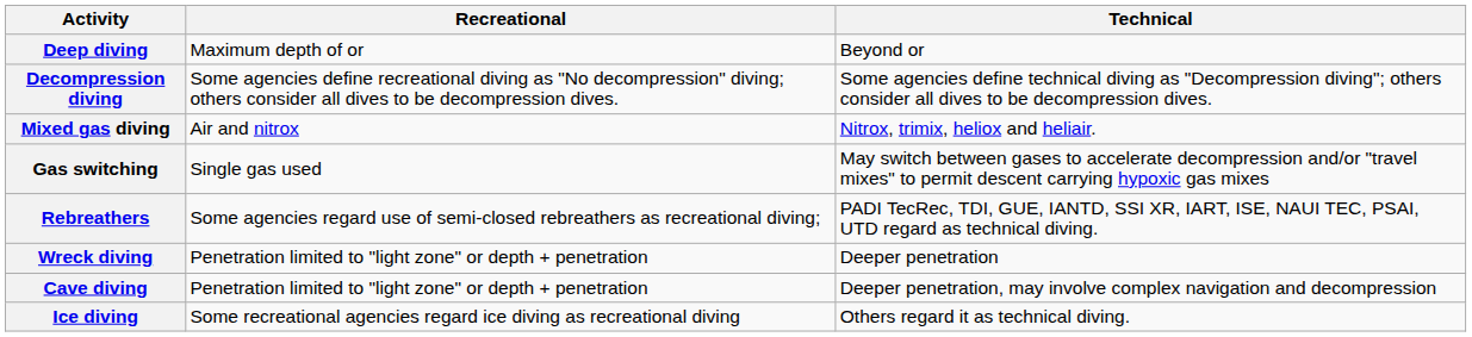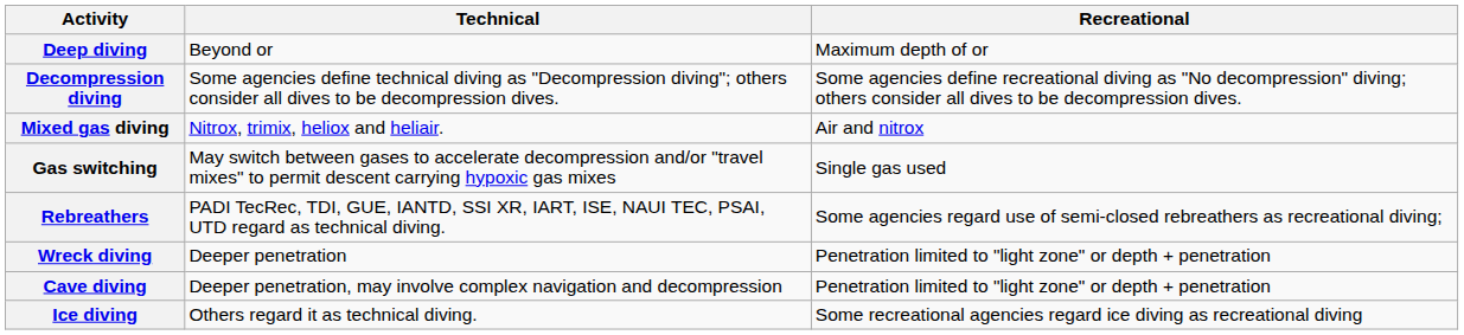 <table class="wikitable" style="margin: 1em auto 1em auto;">
 <tr>
 <th scope="col">Activity</th>
+<th scope="col">Technical</th>
 <th scope="col">Recreational</th>
-<th scope="col">Technical</th>
 </tr>
 <tr>
 <th scope="row"><a href='#'>Deep diving</a></th>
+<td>Beyond  or </td>
 <td>Maximum depth of  or </td>
-<td>Beyond  or </td>
 </tr>
 <tr>
 <th scope="row"><a href='#'>Decompression diving</a></th>
+<td>Some agencies define technical diving as "Decompression diving"; others consider all dives to be decompression dives.</td>
 <td>Some agencies define recreational diving as "No decompression" diving; others consider all dives to be decompression dives.</td>
-<td>Some agencies define technical diving as "Decompression diving"; others consider all dives to be decompression dives.</td>
 </tr>
 <tr>
 <th scope="row"><a href='#'>Mixed gas</a> diving</th>
+<td><a href='#'>Nitrox</a>, <a href='#'>trimix</a>, <a href='#'>heliox</a> and <a href='#'>heliair</a>.</td>
 <td>Air and <a href='#'>nitrox</a></td>
-<td><a href='#'>Nitrox</a>, <a href='#'>trimix</a>, <a href='#'>heliox</a> and <a href='#'>heliair</a>.</td>
 </tr>
 <tr>
 <th scope="row">Gas switching</th>
+<td>May switch between gases to accelerate decompression and/or "travel mixes" to permit descent carrying <a href='#'>hypoxic</a> gas mixes</td>
 <td>Single gas used</td>
-<td>May switch between gases to accelerate decompression and/or "travel mixes" to permit descent carrying <a href='#'>hypoxic</a> gas mixes</td>
 </tr>
 <tr>
 <th scope="row"><a href='#'>Rebreathers</a></th>
+<td>PADI TecRec, TDI, GUE, IANTD, SSI XR, IART, ISE, NAUI TEC, PSAI, UTD regard as technical diving.</td>
 <td>Some agencies regard use of semi-closed rebreathers as recreational diving;</td>
-<td>PADI TecRec, TDI, GUE, IANTD, SSI XR, IART, ISE, NAUI TEC, PSAI, UTD regard as technical diving.</td>
 </tr>
 <tr>
 <th scope="row"><a href='#'>Wreck diving</a></th>
+<td>Deeper penetration</td>
 <td>Penetration limited to "light zone" or  depth + penetration</td>
-<td>Deeper penetration</td>
 </tr>
 <tr>
 <th scope="row"><a href='#'>Cave diving</a></th>
+<td>Deeper penetration, may involve complex navigation and decompression</td>
 <td>Penetration limited to "light zone" or  depth + penetration</td>
-<td>Deeper penetration, may involve complex navigation and decompression</td>
 </tr>
 <tr>
 <th scope="row"><a href='#'>Ice diving</a></th>
+<td>Others regard it as technical diving.</td>
 <td>Some recreational agencies regard ice diving as recreational diving</td>
-<td>Others regard it as technical diving.</td>
 </tr>
 </table>
